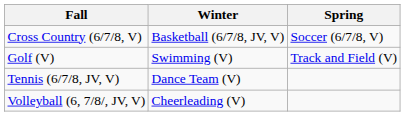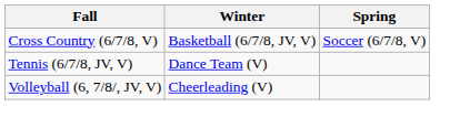 <table class="wikitable">
 <tr>
 <th>Fall</th>
 <th>Winter</th>
 <th>Spring</th>
 </tr>
 <tr>
 <td><a href='#'>Cross Country</a> (6/7/8, V)</td>
 <td><a href='#'>Basketball</a> (6/7/8, JV, V)</td>
 <td><a href='#'>Soccer</a> (6/7/8, V)</td>
 </tr>
 <tr>
-<td><a href='#'>Golf</a> (V)</td>
-<td><a href='#'>Swimming</a> (V)</td>
-<td><a href='#'>Track and Field</a> (V)</td>
-</tr>
-<tr>
 <td><a href='#'>Tennis</a> (6/7/8, JV, V)</td>
 <td><a href='#'>Dance Team</a> (V)</td>
 <td></td>
 </tr>
 <tr>
 <td><a href='#'>Volleyball</a> (6, 7/8/, JV, V)</td>
 <td><a href='#'>Cheerleading</a> (V)</td>
 <td></td>
 </tr>
 </table>
